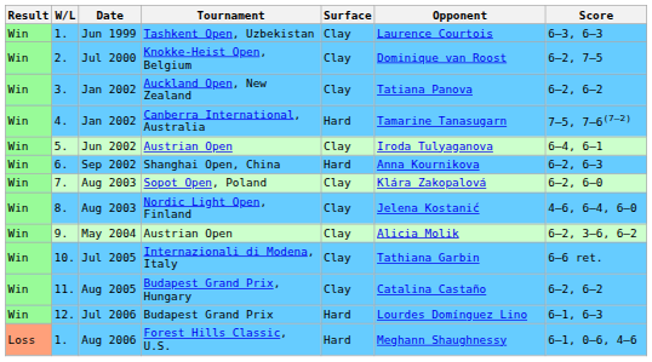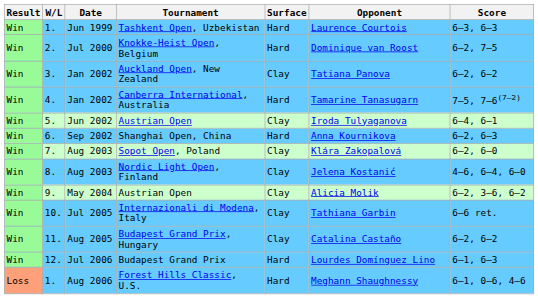 <table class="sortable wikitable">
 <tr>
 <th style="width:40px">Result</th>
 <th style="width:25px" class="unsortable">W/L</th>
 <th style="width:65px">Date</th>
 <th style="width:200px">Tournament</th>
 <th style="width:55px">Surface</th>
 <th style="width:190px">Opponent</th>
 <th style="width:110px" class="unsortable">Score</th>
 </tr>
 <tr style="background:#66CCFF;">
 <td style="background:#98fb98;">Win</td>
 <td>1.</td>
 <td>Jun 1999</td>
 <td><a href='#'>Tashkent Open</a>, Uzbekistan</td>
-<td>Clay</td>
+<td>Hard</td>
 <td> <a href='#'>Laurence Courtois</a></td>
 <td>6–3, 6–3</td>
 </tr>
 <tr style="background:#66CCFF;">
 <td style="background:#98fb98;">Win</td>
 <td>2.</td>
 <td>Jul 2000</td>
 <td><a href='#'>Knokke-Heist Open</a>, Belgium</td>
-<td>Clay</td>
+<td>Hard</td>
 <td> <a href='#'>Dominique van Roost</a></td>
 <td>6–2, 7–5</td>
 </tr>
 <tr style="background:#66CCFF;">
 <td style="background:#98fb98;">Win</td>
 <td>3.</td>
 <td>Jan 2002</td>
 <td><a href='#'>Auckland Open</a>, New Zealand</td>
 <td>Clay</td>
 <td> <a href='#'>Tatiana Panova</a></td>
 <td>6–2, 6–2</td>
 </tr>
 <tr style="background:#66CCFF;">
 <td style="background:#98fb98;">Win</td>
 <td>4.</td>
 <td>Jan 2002</td>
 <td><a href='#'>Canberra International</a>, Australia</td>
 <td>Hard</td>
 <td> <a href='#'>Tamarine Tanasugarn</a></td>
 <td>7–5, 7–6<sup>(7–2)</sup></td>
 </tr>
 <tr style="background:#cfc;">
 <td style="background:#98fb98;">Win</td>
 <td>5.</td>
 <td>Jun 2002</td>
 <td><a href='#'>Austrian Open</a></td>
 <td>Clay</td>
 <td> <a href='#'>Iroda Tulyaganova</a></td>
 <td>6–4, 6–1</td>
 </tr>
 <tr style="background:#66CCFF;">
 <td style="background:#98fb98;">Win</td>
 <td>6.</td>
 <td>Sep 2002</td>
 <td>Shanghai Open, China</td>
 <td>Hard</td>
 <td> <a href='#'>Anna Kournikova</a></td>
 <td>6–2, 6–3</td>
 </tr>
 <tr style="background:#cfc;">
 <td style="background:#98fb98;">Win</td>
 <td>7.</td>
 <td>Aug 2003</td>
 <td><a href='#'>Sopot Open</a>, Poland</td>
 <td>Clay</td>
 <td> <a href='#'>Klára Zakopalová</a></td>
 <td>6–2, 6–0</td>
 </tr>
 <tr style="background:#66CCFF;">
 <td style="background:#98fb98;">Win</td>
 <td>8.</td>
 <td>Aug 2003</td>
 <td><a href='#'>Nordic Light Open</a>, Finland</td>
 <td>Clay</td>
 <td> <a href='#'>Jelena Kostanić</a></td>
 <td>4–6, 6–4, 6–0</td>
 </tr>
 <tr style="background:#cfc;">
 <td style="background:#98fb98;">Win</td>
 <td>9.</td>
 <td>May 2004</td>
 <td>Austrian Open</td>
 <td>Clay</td>
 <td> <a href='#'>Alicia Molik</a></td>
 <td>6–2, 3–6, 6–2</td>
 </tr>
 <tr style="background:#66CCFF;">
 <td style="background:#98fb98;">Win</td>
 <td>10.</td>
 <td>Jul 2005</td>
 <td><a href='#'>Internazionali di Modena</a>, Italy</td>
 <td>Clay</td>
 <td> <a href='#'>Tathiana Garbin</a></td>
 <td>6–6 ret.</td>
 </tr>
 <tr style="background:#66CCFF;">
 <td style="background:#98fb98;">Win</td>
 <td>11.</td>
 <td>Aug 2005</td>
 <td><a href='#'>Budapest Grand Prix</a>, Hungary</td>
 <td>Clay</td>
 <td> <a href='#'>Catalina Castaño</a></td>
 <td>6–2, 6–2</td>
 </tr>
 <tr style="background:#66CCFF;">
 <td style="background:#98fb98;">Win</td>
 <td>12.</td>
 <td>Jul 2006</td>
 <td>Budapest Grand Prix</td>
 <td>Hard</td>
 <td> <a href='#'>Lourdes Domínguez Lino</a></td>
 <td>6–1, 6–3</td>
 </tr>
 <tr style="background:#66CCFF;">
 <td style="background:#ffa07a;">Loss</td>
 <td>1.</td>
 <td>Aug 2006</td>
 <td><a href='#'>Forest Hills Classic</a>, U.S.</td>
 <td>Hard</td>
 <td> <a href='#'>Meghann Shaughnessy</a></td>
 <td>6–1, 0–6, 4–6</td>
 </tr>
 </table>
